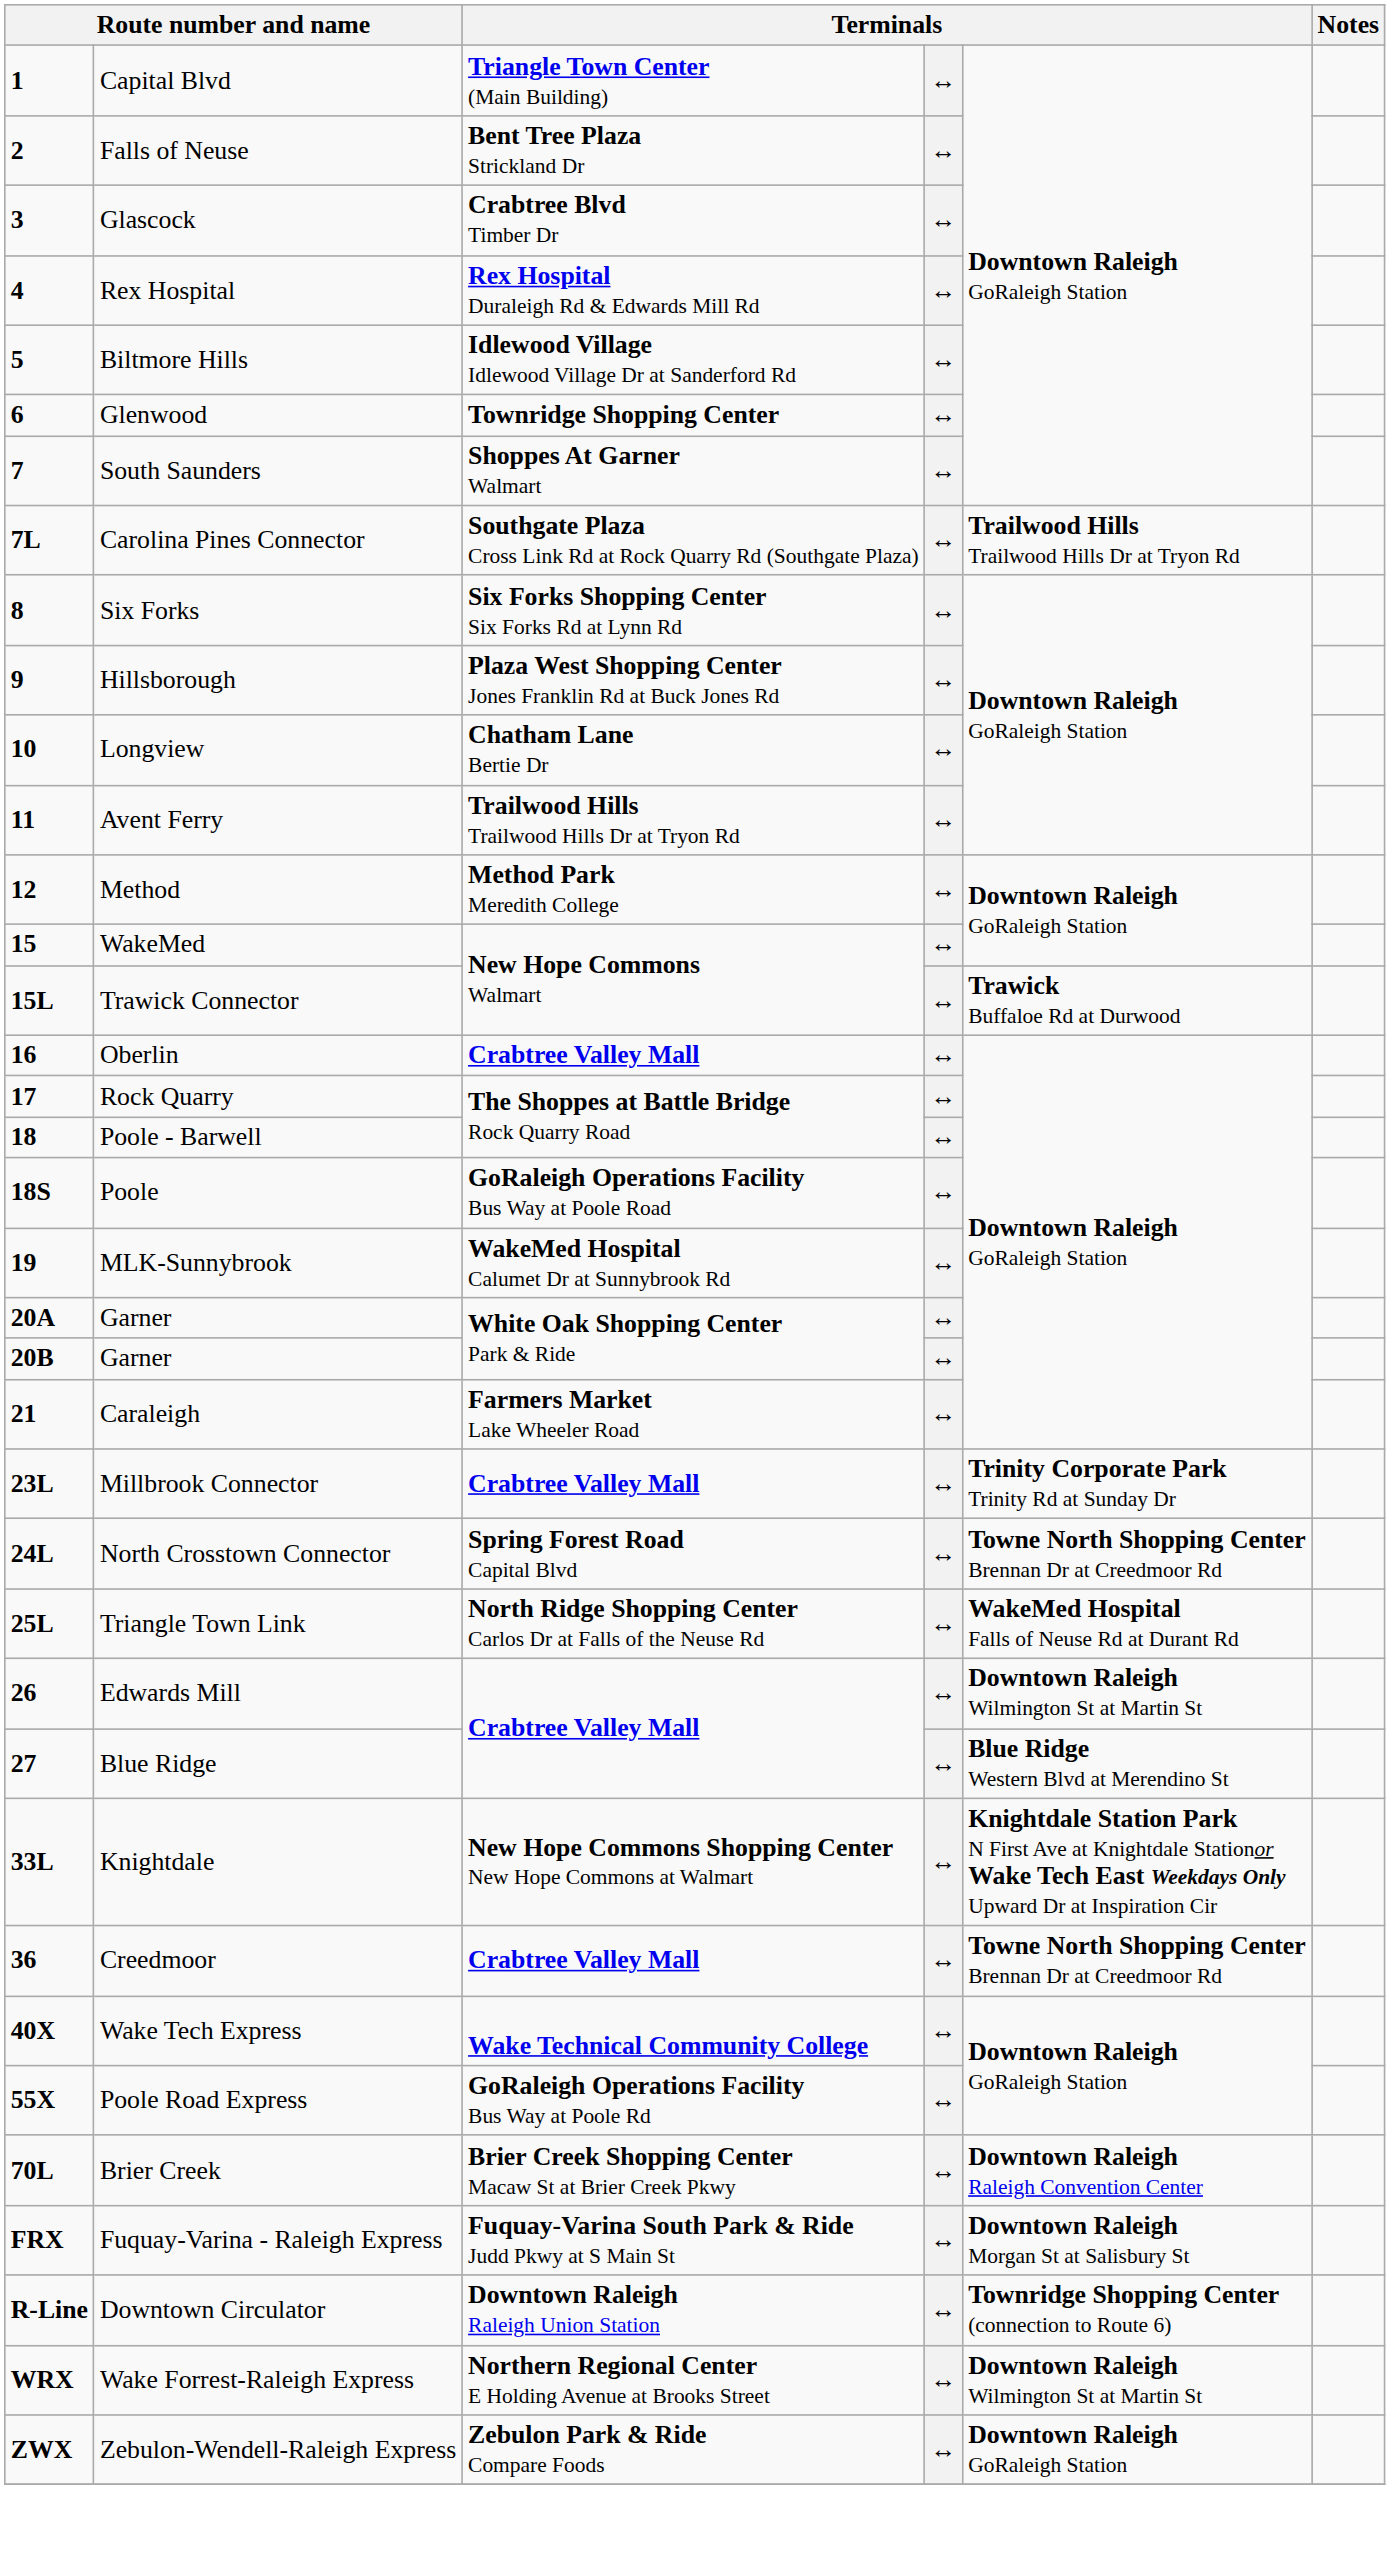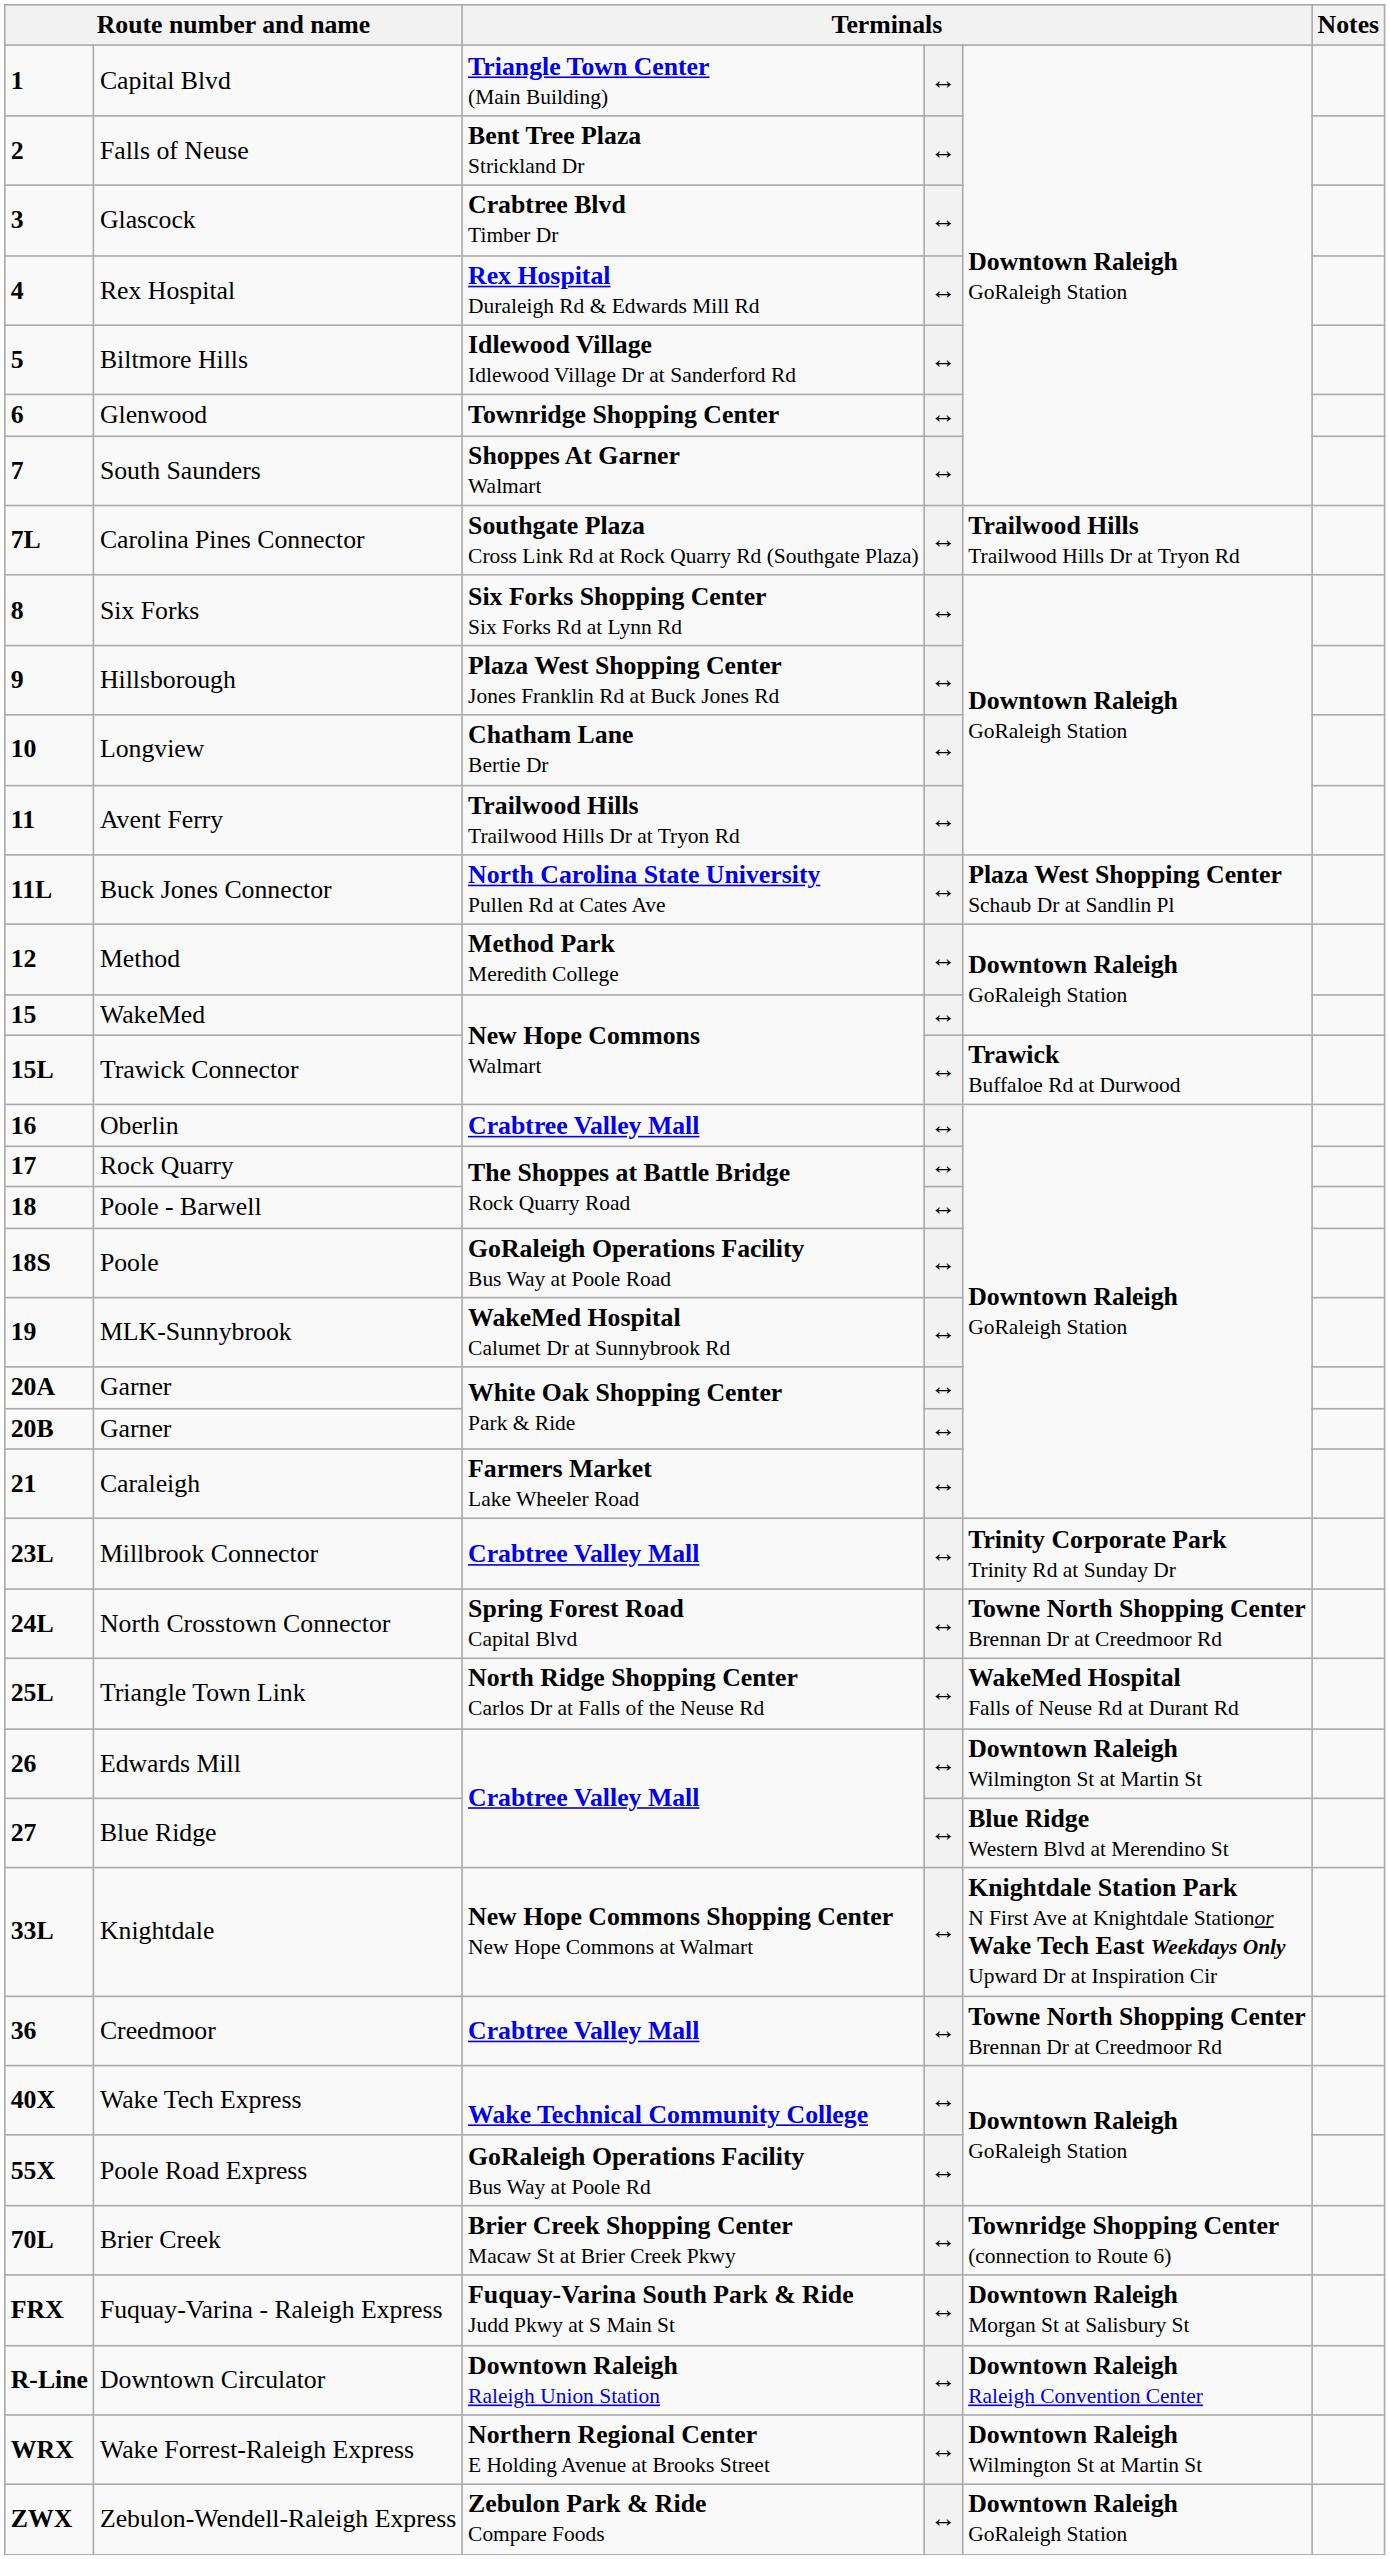 <table class="wikitable" | 3rdcoltitle="Refs" 3rdcolunsortable="yes">
 <tr>
 <th colspan="2">Route number and name</th>
 <th colspan="3">Terminals</th>
 <th>Notes</th>
 </tr>
 <tr>
 <td><strong>1</strong></td>
 <td>Capital Blvd</td>
 <td><strong><a href='#'>Triangle Town Center</a></strong><br><small>(Main Building)</small></td>
 <th>↔</th>
 <td rowspan="7"><strong>Downtown Raleigh</strong><br><small>GoRaleigh Station</small></td>
 <td></td>
 </tr>
 <tr>
 <td><strong>2</strong></td>
 <td>Falls of Neuse</td>
 <td><strong>Bent Tree Plaza</strong><br><small>Strickland Dr</small></td>
 <th>↔</th>
 <td></td>
 </tr>
 <tr>
 <td><strong>3</strong></td>
 <td>Glascock</td>
 <td><strong>Crabtree Blvd</strong><br><small>Timber Dr</small></td>
 <th>↔</th>
 <td></td>
 </tr>
 <tr>
 <td><strong>4</strong></td>
 <td>Rex Hospital</td>
 <td><a href='#'><strong>Rex Hospital</strong></a><br><small>Duraleigh Rd & Edwards Mill Rd</small></td>
 <th>↔</th>
 <td></td>
 </tr>
 <tr>
 <td><strong>5</strong></td>
 <td>Biltmore Hills</td>
 <td><strong>Idlewood Village</strong><br><small>Idlewood Village Dr at Sanderford Rd</small></td>
 <th>↔</th>
 <td></td>
 </tr>
 <tr>
 <td><strong>6</strong></td>
 <td>Glenwood</td>
 <td><strong>Townridge Shopping Center</strong></td>
 <th>↔</th>
 <td></td>
 </tr>
 <tr>
 <td><strong>7</strong></td>
 <td>South Saunders</td>
 <td><strong>Shoppes At Garner</strong><br><small>Walmart</small></td>
 <th>↔</th>
 <td></td>
 </tr>
 <tr>
 <td><strong>7L</strong></td>
 <td>Carolina Pines Connector</td>
 <td><strong>Southgate Plaza</strong><br><small>Cross Link Rd at Rock Quarry Rd (Southgate Plaza)</small></td>
 <th>↔</th>
 <td><strong>Trailwood Hills</strong><br><small>Trailwood Hills Dr at Tryon Rd</small></td>
 <td></td>
 </tr>
 <tr>
 <td><strong>8</strong></td>
 <td>Six Forks</td>
 <td><strong>Six Forks Shopping Center</strong><br><small>Six Forks Rd at Lynn Rd</small></td>
 <th>↔</th>
 <td rowspan="4"><strong>Downtown Raleigh</strong><br><small>GoRaleigh Station</small></td>
 <td></td>
 </tr>
 <tr>
 <td><strong>9</strong></td>
 <td>Hillsborough</td>
 <td><strong>Plaza West Shopping Center</strong><br><small>Jones Franklin Rd at Buck Jones Rd</small></td>
 <th>↔</th>
 <td></td>
 </tr>
 <tr>
 <td><strong>10</strong></td>
 <td>Longview</td>
 <td><strong>Chatham Lane</strong><br><small>Bertie Dr</small></td>
 <th>↔</th>
 <td></td>
 </tr>
 <tr>
 <td><strong>11</strong></td>
 <td>Avent Ferry</td>
 <td><strong>Trailwood Hills</strong><br><small>Trailwood Hills Dr at Tryon Rd</small></td>
 <th>↔</th>
+<td></td>
+</tr>
+<tr>
+<td><strong>11L</strong></td>
+<td>Buck Jones Connector</td>
+<td><strong><a href='#'>North Carolina State University</a></strong><br><small>Pullen Rd at Cates Ave</small></td>
+<th>↔</th>
+<td><strong>Plaza West Shopping Center</strong><br><small>Schaub Dr at Sandlin Pl</small></td>
 <td></td>
 </tr>
 <tr>
 <td><strong>12</strong></td>
 <td>Method</td>
 <td><strong>Method Park</strong><br><small>Meredith College</small></td>
 <th>↔</th>
 <td rowspan="2"><strong>Downtown Raleigh</strong><br><small>GoRaleigh Station</small></td>
 <td></td>
 </tr>
 <tr>
 <td><strong>15</strong></td>
 <td>WakeMed</td>
 <td rowspan="2"><strong>New Hope Commons</strong><br><small>Walmart</small></td>
 <th>↔</th>
 <td></td>
 </tr>
 <tr>
 <td><strong>15L</strong></td>
 <td>Trawick Connector</td>
 <th>↔</th>
 <td><strong>Trawick</strong><br><small>Buffaloe Rd at Durwood</small></td>
 <td></td>
 </tr>
 <tr>
 <td><strong>16</strong></td>
 <td>Oberlin</td>
 <td><strong><a href='#'>Crabtree Valley Mall</a></strong></td>
 <th>↔</th>
 <td rowspan="8"><strong>Downtown Raleigh</strong><br><small>GoRaleigh Station</small></td>
 <td></td>
 </tr>
 <tr>
 <td><strong>17</strong></td>
 <td>Rock Quarry</td>
 <td rowspan="2"><strong>The Shoppes at Battle Bridge</strong><br><small>Rock Quarry Road</small></td>
 <th>↔</th>
 <td></td>
 </tr>
 <tr>
 <td><strong>18</strong></td>
 <td>Poole - Barwell</td>
 <th>↔</th>
 <td></td>
 </tr>
 <tr>
 <td><strong>18S</strong></td>
 <td>Poole</td>
 <td><strong>GoRaleigh Operations Facility</strong><br><small>Bus Way at Poole Road</small></td>
 <th>↔</th>
 <td></td>
 </tr>
 <tr>
 <td><strong>19</strong></td>
 <td>MLK-Sunnybrook</td>
 <td><strong>WakeMed Hospital</strong><br><small>Calumet Dr at Sunnybrook Rd</small></td>
 <th>↔</th>
 <td></td>
 </tr>
 <tr>
 <td><strong>20A</strong></td>
 <td>Garner</td>
 <td rowspan="2"><strong>White Oak Shopping Center</strong><br><small>Park & Ride</small></td>
 <th>↔</th>
 <td></td>
 </tr>
 <tr>
 <td><strong>20B</strong></td>
 <td>Garner</td>
 <th>↔</th>
 <td></td>
 </tr>
 <tr>
 <td><strong>21</strong></td>
 <td>Caraleigh</td>
 <td><strong>Farmers Market</strong><br><small>Lake Wheeler Road</small></td>
 <th>↔</th>
 <td></td>
 </tr>
 <tr>
 <td><strong>23L</strong></td>
 <td>Millbrook Connector</td>
 <td><strong><a href='#'>Crabtree Valley Mall</a></strong></td>
 <th>↔</th>
 <td><strong>Trinity Corporate Park</strong><br><small>Trinity Rd at Sunday Dr</small></td>
 <td></td>
 </tr>
 <tr>
 <td><strong>24L</strong></td>
 <td>North Crosstown Connector</td>
 <td><strong>Spring Forest Road</strong><br><small>Capital Blvd</small></td>
 <th>↔</th>
 <td><strong>Towne North Shopping Center</strong><br><small>Brennan Dr at Creedmoor Rd</small></td>
 <td></td>
 </tr>
 <tr>
 <td><strong>25L</strong></td>
 <td>Triangle Town Link</td>
 <td><strong>North Ridge Shopping Center</strong><br><small>Carlos Dr at Falls of the Neuse Rd</small></td>
 <th>↔</th>
 <td><strong>WakeMed Hospital</strong><br><small>Falls of Neuse Rd at Durant Rd</small></td>
 <td></td>
 </tr>
 <tr>
 <td><strong>26</strong></td>
 <td>Edwards Mill</td>
 <td rowspan="2"><strong><a href='#'>Crabtree Valley Mall</a></strong></td>
 <th>↔</th>
 <td><strong>Downtown Raleigh</strong><br><small>Wilmington St at Martin St</small></td>
 <td></td>
 </tr>
 <tr>
 <td><strong>27</strong></td>
 <td>Blue Ridge</td>
 <th>↔</th>
 <td><strong>Blue Ridge</strong><br><small>Western Blvd at Merendino St</small></td>
 <td></td>
 </tr>
 <tr>
 <td><strong>33L</strong></td>
 <td>Knightdale</td>
 <td><strong>New Hope Commons Shopping Center</strong><br><small>New Hope Commons at Walmart</small></td>
 <th>↔</th>
 <td><strong>Knightdale Station Park</strong><br><small>N First Ave at Knightdale Station</small><u><em><small>or</small></em></u><br><strong>Wake Tech East</strong> <small><strong><em>Weekdays Only</em></strong><br>Upward Dr at Inspiration Cir</small></td>
 <td></td>
 </tr>
 <tr>
 <td><strong>36</strong></td>
 <td>Creedmoor</td>
 <td><strong><a href='#'>Crabtree Valley Mall</a></strong></td>
 <th>↔</th>
 <td><strong>Towne North Shopping Center</strong><br><small>Brennan Dr at Creedmoor Rd</small></td>
 <td></td>
 </tr>
 <tr>
 <td><strong>40X</strong></td>
 <td>Wake Tech Express</td>
 <td><br><strong><a href='#'>Wake Technical Community College</a></strong></td>
 <th>↔</th>
 <td rowspan="2"><strong>Downtown Raleigh</strong><br><small>GoRaleigh Station</small></td>
 <td></td>
 </tr>
 <tr>
 <td><strong>55X</strong></td>
 <td>Poole Road Express</td>
 <td><strong>GoRaleigh Operations Facility</strong><br><small>Bus Way at Poole Rd</small></td>
 <th>↔</th>
 <td></td>
 </tr>
 <tr>
 <td><strong>70L</strong></td>
 <td>Brier Creek</td>
 <td><strong>Brier Creek Shopping Center</strong><br><small>Macaw St at Brier Creek Pkwy</small></td>
 <th>↔</th>
-<td><strong>Downtown Raleigh</strong><br><small><a href='#'>Raleigh Convention Center</a></small></td>
+<td><strong>Townridge Shopping Center</strong><br><small>(connection to Route 6)</small></td>
 <td></td>
 </tr>
 <tr>
 <td><strong>FRX</strong></td>
 <td>Fuquay-Varina - Raleigh Express</td>
 <td><strong>Fuquay-Varina South Park & Ride</strong><br><small>Judd Pkwy at S Main St</small></td>
 <th>↔</th>
 <td><strong>Downtown Raleigh</strong><br><small>Morgan St at Salisbury St</small></td>
 <td></td>
 </tr>
 <tr>
 <td><strong>R-Line</strong></td>
 <td>Downtown Circulator</td>
 <td><strong>Downtown Raleigh</strong><br><small><a href='#'>Raleigh Union Station</a></small></td>
 <th>↔</th>
-<td><strong>Townridge Shopping Center</strong><br><small>(connection to Route 6)</small></td>
+<td><strong>Downtown Raleigh</strong><br><small><a href='#'>Raleigh Convention Center</a></small></td>
 <td></td>
 </tr>
 <tr>
 <td><strong>WRX</strong></td>
 <td>Wake Forrest-Raleigh Express</td>
 <td><strong>Northern Regional Center</strong><br><small>E Holding Avenue at Brooks Street</small></td>
 <th>↔</th>
 <td><strong>Downtown Raleigh</strong><br><small>Wilmington St at Martin St</small></td>
 <td></td>
 </tr>
 <tr>
 <td><strong>ZWX</strong></td>
 <td>Zebulon-Wendell-Raleigh Express</td>
 <td><strong>Zebulon Park & Ride</strong><br><small>Compare Foods</small></td>
 <th>↔</th>
 <td><strong>Downtown Raleigh</strong><br><small>GoRaleigh Station</small></td>
 <td></td>
 </tr>
 <tr>
 </tr>
 </table>
